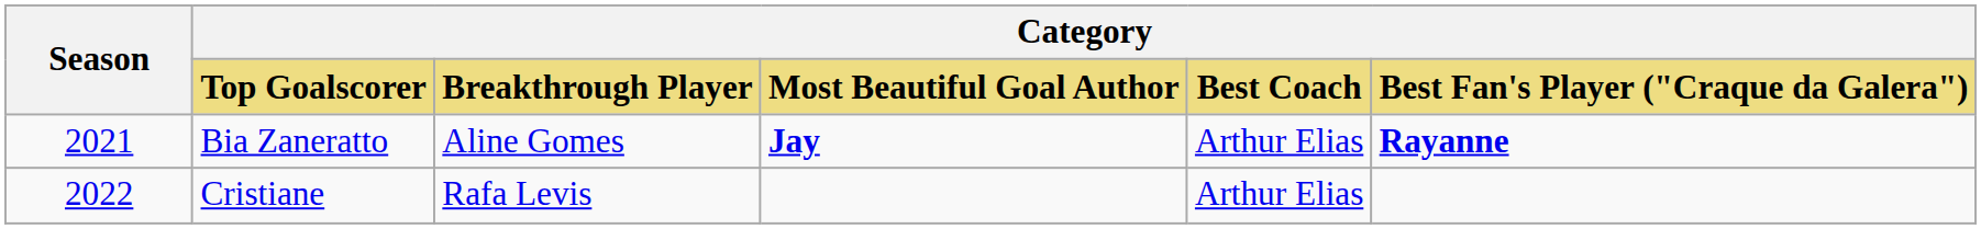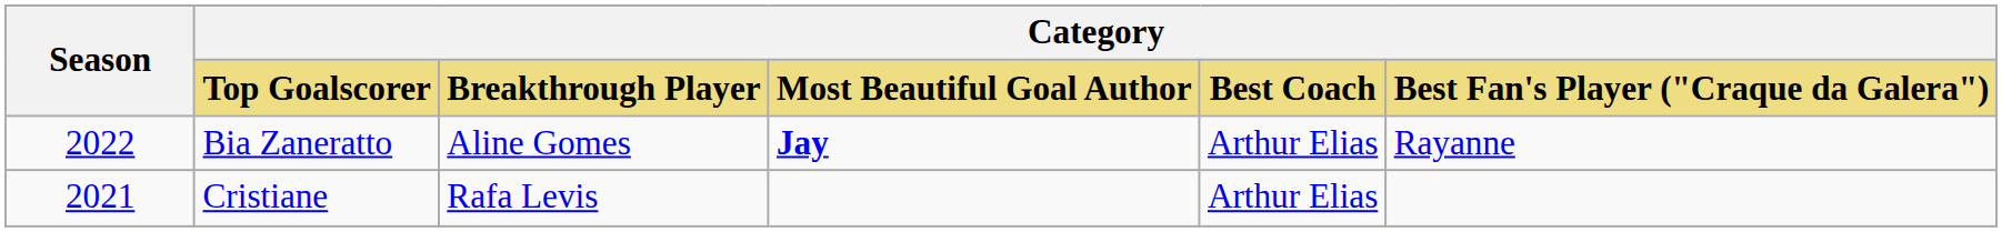 <table class="wikitable">
 <tr>
 <th width="80" rowspan="2">Season</th>
 <th colspan="6">Category</th>
 </tr>
 <tr>
 <th style="background-color: #eedd82">Top Goalscorer</th>
 <th style="background-color: #eedd82">Breakthrough Player</th>
 <th style="background-color: #eedd82">Most Beautiful Goal Author</th>
 <th style="background-color: #eedd82">Best Coach</th>
 <th style="background-color: #eedd82">Best Fan's Player ("Craque da Galera")</th>
 </tr>
 <tr>
-<td align="center"><a href='#'>2021</a></td>
+<td align="center"><a href='#'>2022</a></td>
 <td> <a href='#'>Bia Zaneratto</a> </td>
 <td> <a href='#'>Aline Gomes</a> </td>
 <td><strong> <a href='#'>Jay</a> </strong></td>
 <td> <a href='#'>Arthur Elias</a> </td>
-<td><strong> <a href='#'>Rayanne</a> </strong></td>
+<td> <a href='#'>Rayanne</a> </td>
 </tr>
 <tr>
-<td align="center"><a href='#'>2022</a></td>
+<td align="center"><a href='#'>2021</a></td>
 <td> <a href='#'>Cristiane</a> </td>
 <td> <a href='#'>Rafa Levis</a> </td>
 <td></td>
 <td> <a href='#'>Arthur Elias</a> </td>
 <td></td>
 </tr>
 </table>
